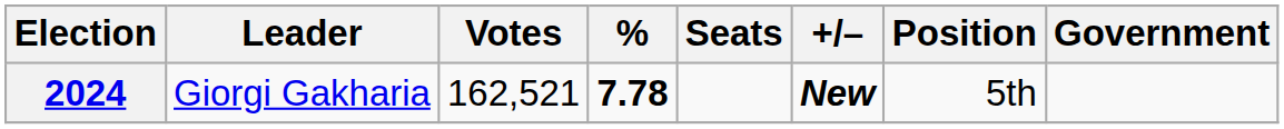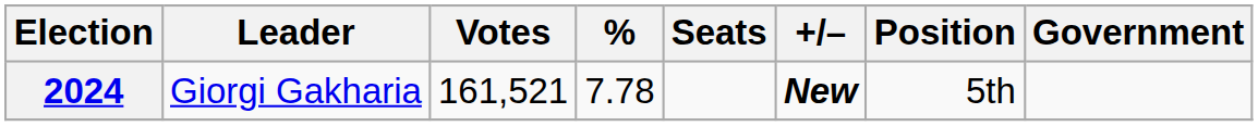 <table class="wikitable" style="text-align: right;">
 <tr>
 <th>Election</th>
 <th>Leader</th>
 <th>Votes</th>
 <th>%</th>
 <th>Seats</th>
 <th>+/–</th>
 <th>Position</th>
 <th>Government</th>
 </tr>
 <tr>
 <th><a href='#'>2024</a></th>
 <td align="left"><a href='#'>Giorgi Gakharia</a></td>
-<td>162,521</td>
-<td><strong>7.78</strong></td>
+<td>161,521</td>
+<td>7.78</td>
 <td></td>
 <td><strong><em>New</em></strong></td>
 <td>5th</td>
 <td></td>
 </tr>
 <tr>
 </tr>
 </table>
